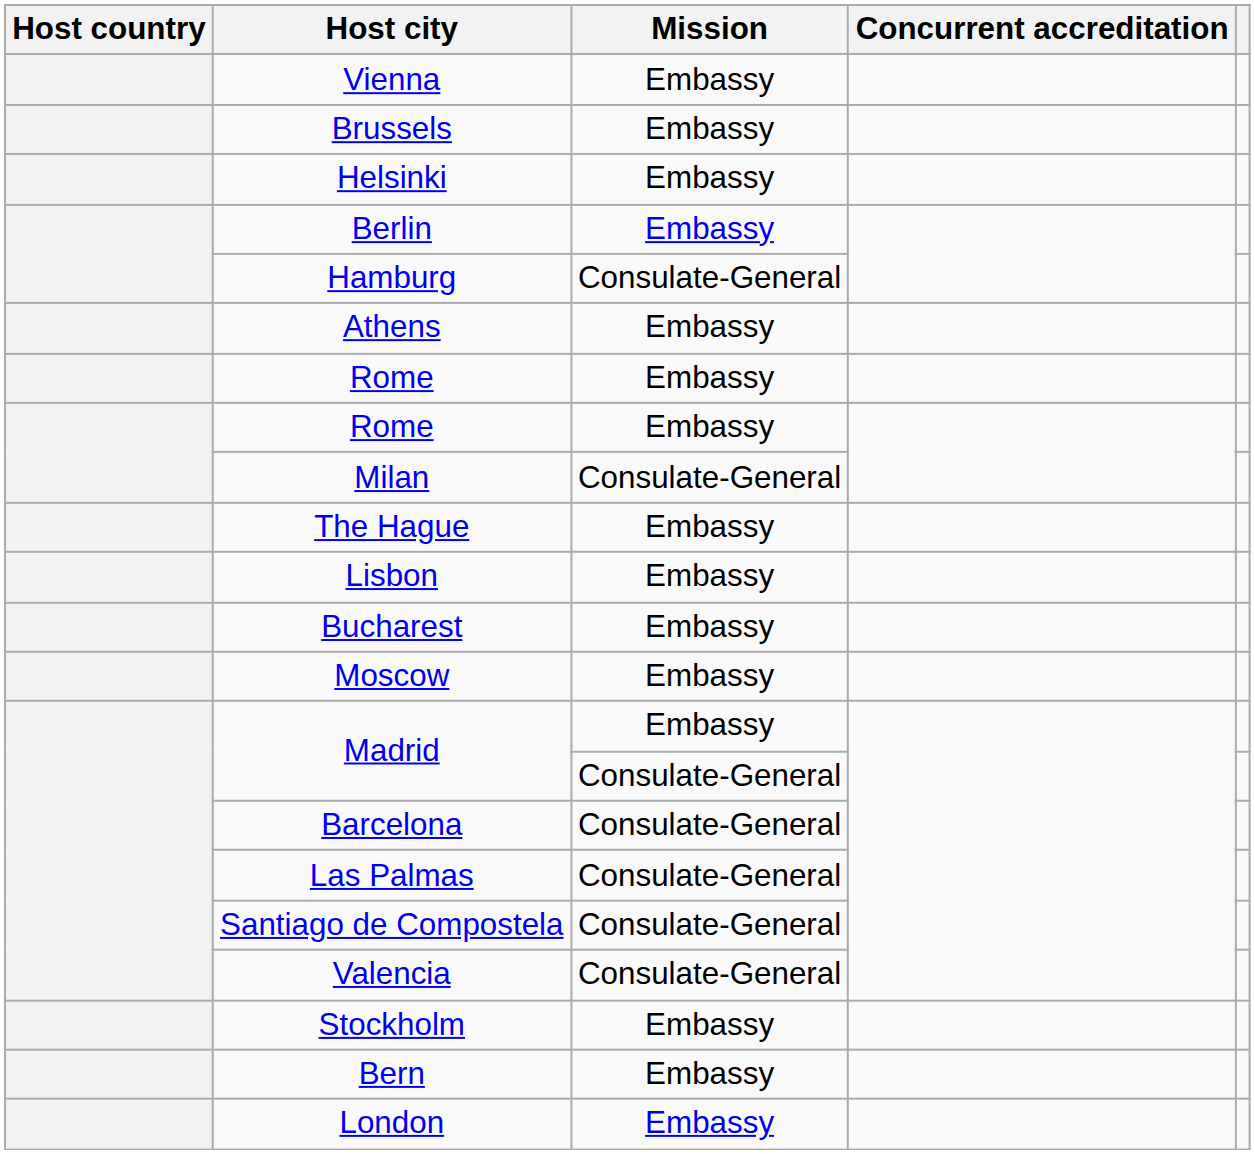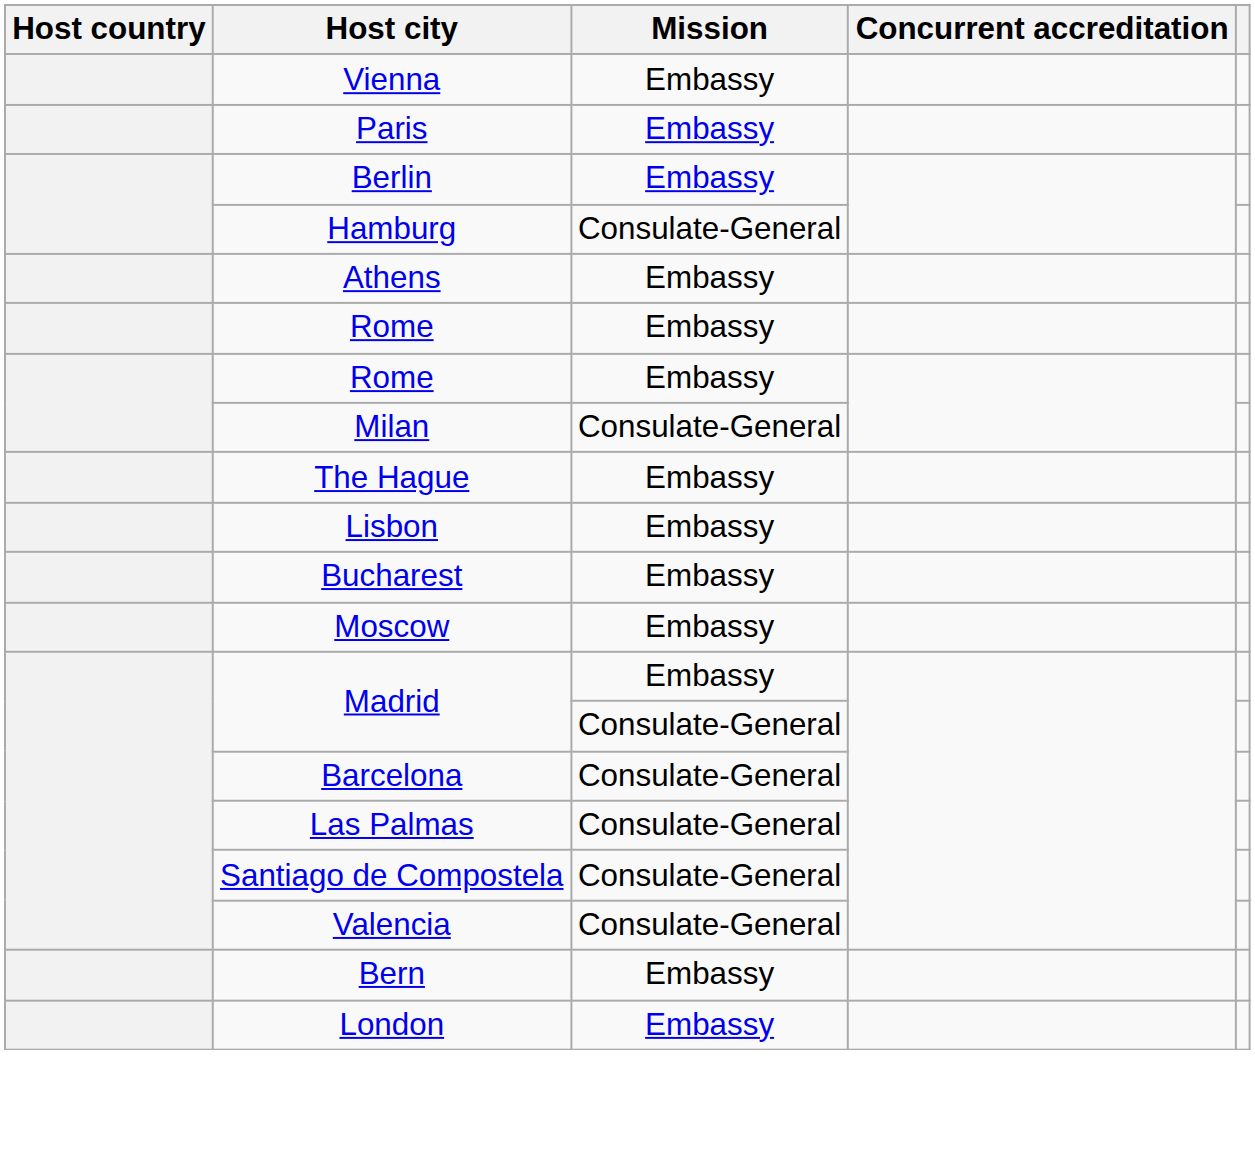 <table class="wikitable plainrowheaders" style="text-align:center;">
 <tr>
 <th scope="col">Host country</th>
 <th scope="col">Host city</th>
 <th scope="col">Mission</th>
 <th scope="col">Concurrent accreditation</th>
 <th scope="col"></th>
 </tr>
 <tr>
 <th scope="row"></th>
 <td><a href='#'>Vienna</a></td>
 <td>Embassy</td>
 <td></td>
 <td></td>
 </tr>
 <tr>
 <th scope="row"></th>
-<td><a href='#'>Brussels</a></td>
-<td>Embassy</td>
-<td></td>
-<td></td>
-</tr>
-<tr>
-<th scope="row"></th>
-<td><a href='#'>Helsinki</a></td>
-<td>Embassy</td>
+<td><a href='#'>Paris</a></td>
+<td><a href='#'>Embassy</a></td>
 <td></td>
 <td></td>
 </tr>
 <tr>
 <th scope="row" rowspan="2"></th>
 <td><a href='#'>Berlin</a></td>
 <td><a href='#'>Embassy</a></td>
 <td rowspan="2"></td>
 <td></td>
 </tr>
 <tr>
 <td><a href='#'>Hamburg</a></td>
 <td>Consulate-General</td>
 <td></td>
 </tr>
 <tr>
 <th scope="row"></th>
 <td><a href='#'>Athens</a></td>
 <td>Embassy</td>
 <td></td>
 <td></td>
 </tr>
 <tr>
 <th scope="row"></th>
 <td><a href='#'>Rome</a></td>
 <td>Embassy</td>
 <td></td>
 <td></td>
 </tr>
 <tr>
 <th scope="row" rowspan="2"></th>
 <td><a href='#'>Rome</a></td>
 <td>Embassy</td>
 <td rowspan="2"></td>
 <td></td>
 </tr>
 <tr>
 <td><a href='#'>Milan</a></td>
 <td>Consulate-General</td>
 <td></td>
 </tr>
 <tr>
 <th scope="row"></th>
 <td><a href='#'>The Hague</a></td>
 <td>Embassy</td>
 <td></td>
 <td></td>
 </tr>
 <tr>
 <th scope="row"></th>
 <td><a href='#'>Lisbon</a></td>
 <td>Embassy</td>
 <td></td>
 <td></td>
 </tr>
 <tr>
 <th scope="row"></th>
 <td><a href='#'>Bucharest</a></td>
 <td>Embassy</td>
 <td></td>
 <td></td>
 </tr>
 <tr>
 <th scope="row"></th>
 <td><a href='#'>Moscow</a></td>
 <td>Embassy</td>
 <td></td>
 <td></td>
 </tr>
 <tr>
 <th scope="row" rowspan="6"></th>
 <td rowspan="2"><a href='#'>Madrid</a></td>
 <td>Embassy</td>
 <td rowspan="6"></td>
 <td></td>
 </tr>
 <tr>
 <td>Consulate-General</td>
 <td></td>
 </tr>
 <tr>
 <td><a href='#'>Barcelona</a></td>
 <td>Consulate-General</td>
 <td></td>
 </tr>
 <tr>
 <td><a href='#'>Las Palmas</a></td>
 <td>Consulate-General</td>
 <td></td>
 </tr>
 <tr>
 <td><a href='#'>Santiago de Compostela</a></td>
 <td>Consulate-General</td>
 <td></td>
 </tr>
 <tr>
 <td><a href='#'>Valencia</a></td>
 <td>Consulate-General</td>
 <td></td>
 </tr>
 <tr>
 <th scope="row"></th>
-<td><a href='#'>Stockholm</a></td>
-<td>Embassy</td>
-<td></td>
-<td></td>
-</tr>
-<tr>
-<th scope="row"></th>
 <td><a href='#'>Bern</a></td>
 <td>Embassy</td>
 <td></td>
 <td></td>
 </tr>
 <tr>
 <th scope="row"></th>
 <td><a href='#'>London</a></td>
 <td><a href='#'>Embassy</a></td>
 <td></td>
 <td></td>
 </tr>
 </table>
